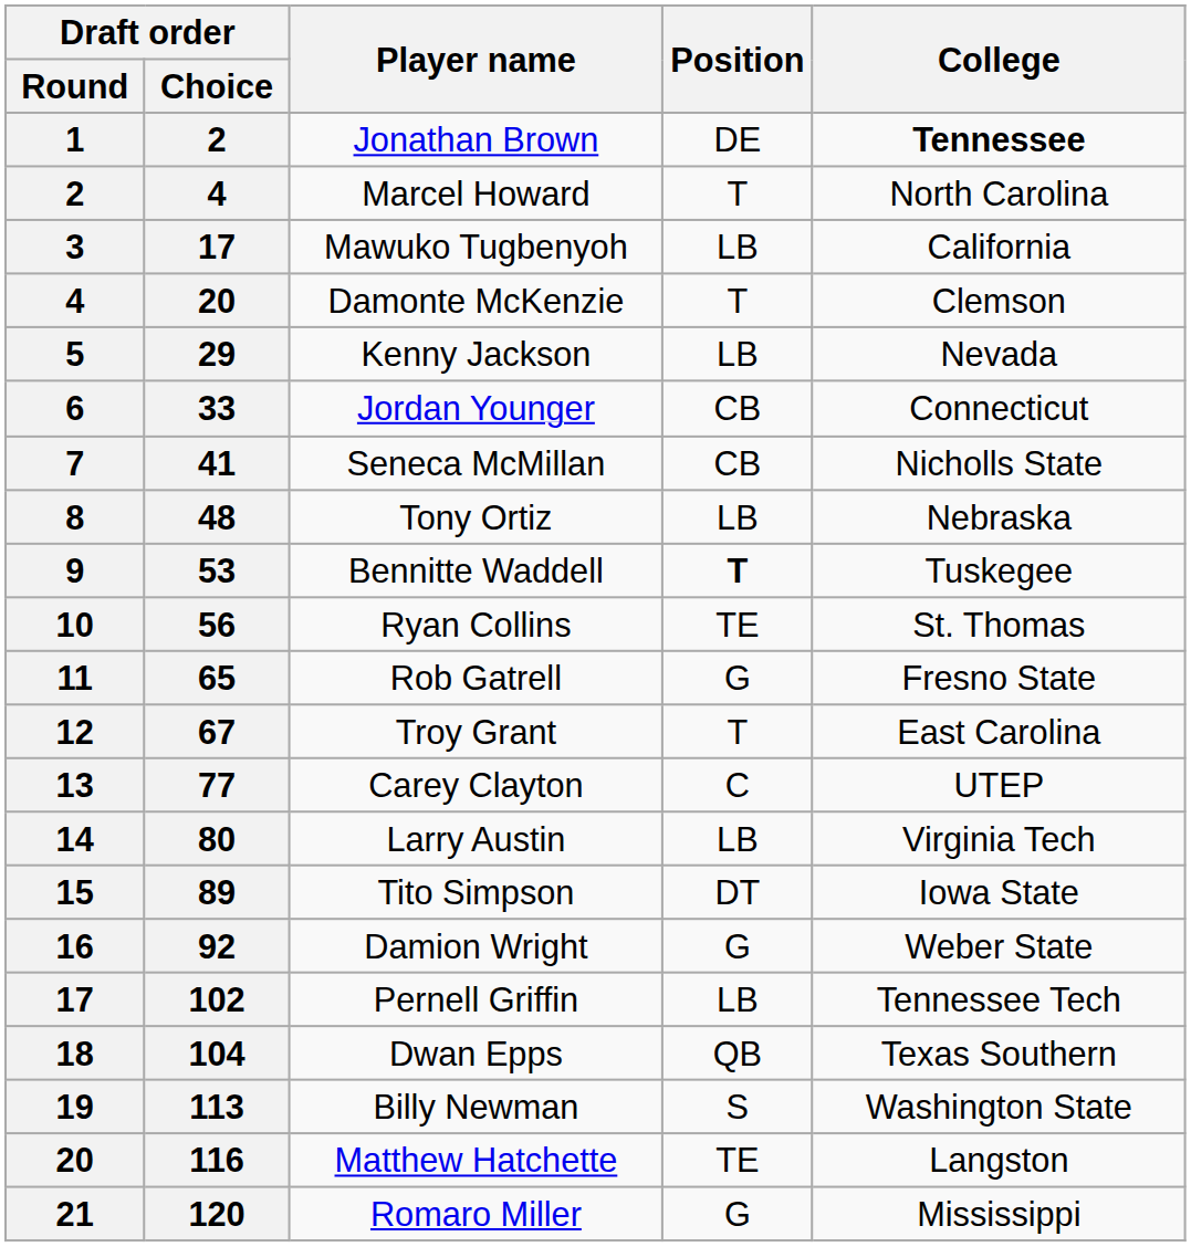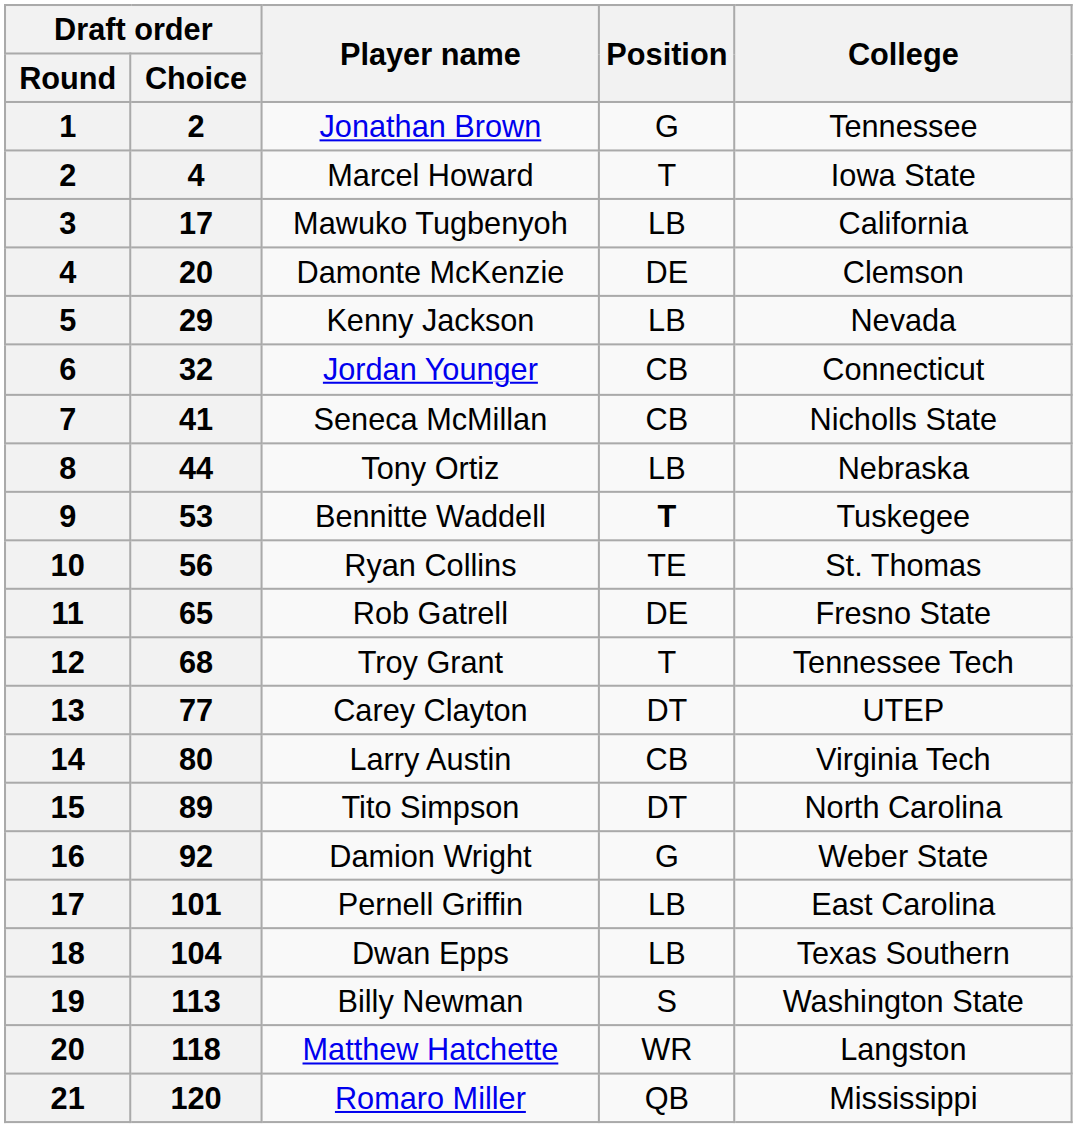 <table class="wikitable" style="font-size:95%; text-align:center">
 <tr>
 <th width="120" colspan="2">Draft order</th>
 <th width="160" rowspan="2">Player name</th>
 <th width="60"  rowspan="2">Position</th>
 <th width="160" rowspan="2">College</th>
 </tr>
 <tr>
 <th>Round</th>
 <th>Choice</th>
 </tr>
 <tr>
 <th>1</th>
 <th>2</th>
 <td><a href='#'>Jonathan Brown</a></td>
-<td>DE</td>
-<td><strong>Tennessee</strong></td>
+<td>G</td>
+<td>Tennessee</td>
 </tr>
 <tr>
 <th>2</th>
 <th>4</th>
 <td>Marcel Howard</td>
 <td>T</td>
-<td>North Carolina</td>
+<td>Iowa State</td>
 </tr>
 <tr>
 <th>3</th>
 <th>17</th>
 <td>Mawuko Tugbenyoh</td>
 <td>LB</td>
 <td>California</td>
 </tr>
 <tr>
 <th>4</th>
 <th>20</th>
 <td>Damonte McKenzie</td>
-<td>T</td>
+<td>DE</td>
 <td>Clemson</td>
 </tr>
 <tr>
 <th>5</th>
 <th>29</th>
 <td>Kenny Jackson</td>
 <td>LB</td>
 <td>Nevada</td>
 </tr>
 <tr>
 <th>6</th>
-<th>33</th>
+<th>32</th>
 <td><a href='#'>Jordan Younger</a></td>
 <td>CB</td>
 <td>Connecticut</td>
 </tr>
 <tr>
 <th>7</th>
 <th>41</th>
 <td>Seneca McMillan</td>
 <td>CB</td>
 <td>Nicholls State</td>
 </tr>
 <tr>
 <th>8</th>
-<th>48</th>
+<th>44</th>
 <td>Tony Ortiz</td>
 <td>LB</td>
 <td>Nebraska</td>
 </tr>
 <tr>
 <th>9</th>
 <th>53</th>
 <td>Bennitte Waddell</td>
 <td><strong>T</strong></td>
 <td>Tuskegee</td>
 </tr>
 <tr>
 <th>10</th>
 <th>56</th>
 <td>Ryan Collins</td>
 <td>TE</td>
 <td>St. Thomas</td>
 </tr>
 <tr>
 <th>11</th>
 <th>65</th>
 <td>Rob Gatrell</td>
-<td>G</td>
+<td>DE</td>
 <td>Fresno State</td>
 </tr>
 <tr>
 <th>12</th>
-<th>67</th>
+<th>68</th>
 <td>Troy Grant</td>
 <td>T</td>
-<td>East Carolina</td>
+<td>Tennessee Tech</td>
 </tr>
 <tr>
 <th>13</th>
 <th>77</th>
 <td>Carey Clayton</td>
-<td>C</td>
+<td>DT</td>
 <td>UTEP</td>
 </tr>
 <tr>
 <th>14</th>
 <th>80</th>
 <td>Larry Austin</td>
-<td>LB</td>
+<td>CB</td>
 <td>Virginia Tech</td>
 </tr>
 <tr>
 <th>15</th>
 <th>89</th>
 <td>Tito Simpson</td>
 <td>DT</td>
-<td>Iowa State</td>
+<td>North Carolina</td>
 </tr>
 <tr>
 <th>16</th>
 <th>92</th>
 <td>Damion Wright</td>
 <td>G</td>
 <td>Weber State</td>
 </tr>
 <tr>
 <th>17</th>
-<th>102</th>
+<th>101</th>
 <td>Pernell Griffin</td>
 <td>LB</td>
-<td>Tennessee Tech</td>
+<td>East Carolina</td>
 </tr>
 <tr>
 <th>18</th>
 <th>104</th>
 <td>Dwan Epps</td>
-<td>QB</td>
+<td>LB</td>
 <td>Texas Southern</td>
 </tr>
 <tr>
 <th>19</th>
 <th>113</th>
 <td>Billy Newman</td>
 <td>S</td>
 <td>Washington State</td>
 </tr>
 <tr>
 <th>20</th>
-<th>116</th>
+<th>118</th>
 <td><a href='#'>Matthew Hatchette</a></td>
-<td>TE</td>
+<td>WR</td>
 <td>Langston</td>
 </tr>
 <tr>
 <th>21</th>
 <th>120</th>
 <td><a href='#'>Romaro Miller</a></td>
-<td>G</td>
+<td>QB</td>
 <td>Mississippi</td>
 </tr>
 </table>
